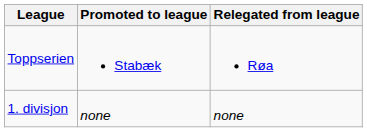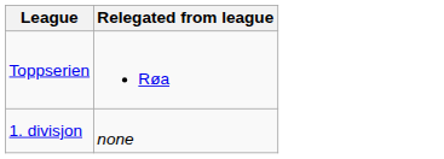 <table class="wikitable">
 <tr>
 <th>League</th>
-<th>Promoted to league</th>
 <th>Relegated from league</th>
 </tr>
 <tr>
 <td><a href='#'>Toppserien</a></td>
-<td><br><ul><li><a href='#'>Stabæk</a></li></ul></td>
 <td><br><ul><li><a href='#'>Røa</a></li></ul></td>
 </tr>
 <tr>
 <td><a href='#'>1. divisjon</a></td>
 <td><br><em>none</em></td>
-<td><br><em>none</em></td>
 </tr>
 </table>
